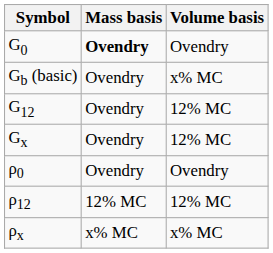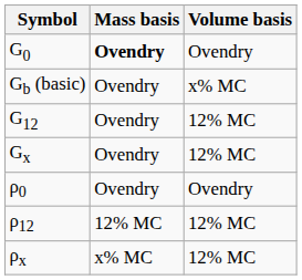 <table class="wikitable">
 <tr>
 <th>Symbol</th>
 <th>Mass basis</th>
 <th>Volume basis</th>
 </tr>
 <tr>
 <td>G<sub>0</sub></td>
 <td><strong>Ovendry</strong></td>
 <td>Ovendry</td>
 </tr>
 <tr>
 <td>G<sub>b</sub> (basic)</td>
 <td>Ovendry</td>
 <td>x% MC</td>
 </tr>
 <tr>
 <td>G<sub>12</sub></td>
 <td>Ovendry</td>
 <td>12% MC</td>
 </tr>
 <tr>
 <td>G<sub>x</sub></td>
 <td>Ovendry</td>
 <td>12% MC</td>
 </tr>
 <tr>
 <td>ρ<sub>0</sub></td>
 <td>Ovendry</td>
 <td>Ovendry</td>
 </tr>
 <tr>
 <td>ρ<sub>12</sub></td>
 <td>12% MC</td>
 <td>12% MC</td>
 </tr>
 <tr>
 <td>ρ<sub>x</sub></td>
 <td>x% MC</td>
-<td>x% MC</td>
+<td>12% MC</td>
 </tr>
 </table>
